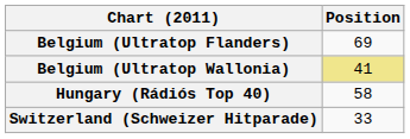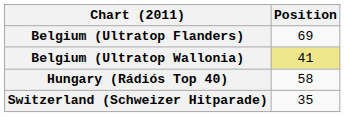 <table class="wikitable sortable plainrowheaders">
 <tr>
 <th scope="col">Chart (2011)</th>
 <th scope="col">Position</th>
 </tr>
 <tr>
 <th scope="row">Belgium (Ultratop Flanders)</th>
 <td style="text-align:center;">69</td>
 </tr>
 <tr>
 <th scope="row">Belgium (Ultratop Wallonia)</th>
 <td style="background: khaki; text-align:center;">41</td>
 </tr>
 <tr>
 <th scope="row">Hungary (Rádiós Top 40)</th>
 <td style="text-align:center;">58</td>
 </tr>
 <tr>
 <th scope="row">Switzerland (Schweizer Hitparade)</th>
-<td style="text-align:center;">33</td>
+<td style="text-align:center;">35</td>
 </tr>
 </table>
